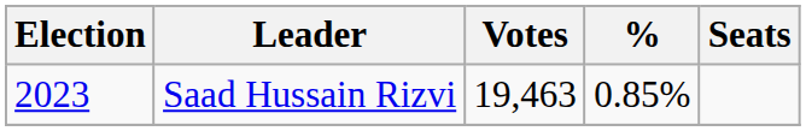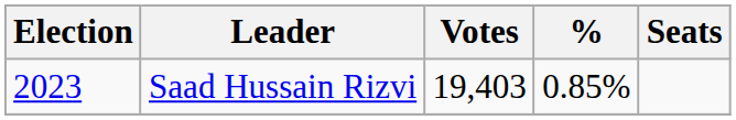 <table class="wikitable">
 <tr>
 <th><strong>Election</strong></th>
 <th>Leader</th>
 <th><strong>Votes</strong></th>
 <th><strong>%</strong></th>
 <th><strong>Seats</strong></th>
 </tr>
 <tr>
 <td><a href='#'>2023</a></td>
 <td><a href='#'>Saad Hussain Rizvi</a></td>
-<td>19,463</td>
+<td>19,403</td>
 <td>0.85%</td>
 <td></td>
 </tr>
 <tr>
 </tr>
 </table>
